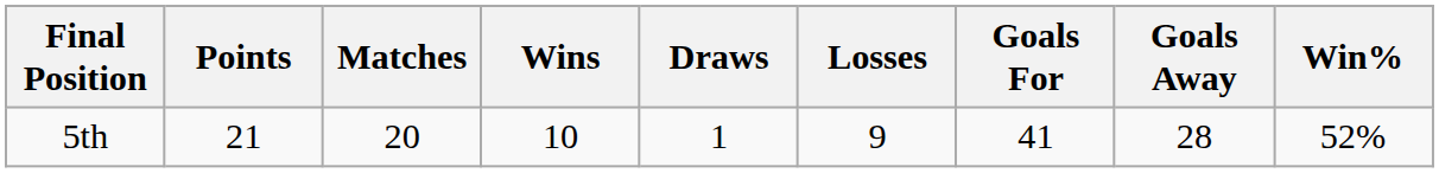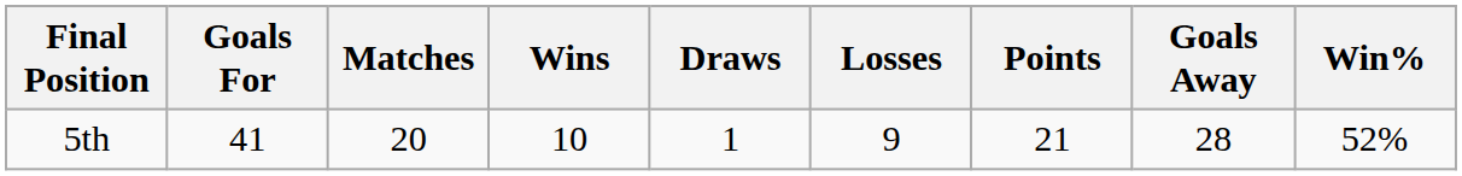 <table class="wikitable" style="font-size: 95%; text-align: center;">
 <tr>
 <th width=60>Final Position</th>
-<th width=60>Points</th>
+<th width=60>Goals For</th>
 <th width=60>Matches</th>
 <th width=60>Wins</th>
 <th width=60>Draws</th>
 <th width=60>Losses</th>
-<th width=60>Goals For</th>
+<th width=60>Points</th>
 <th width=60>Goals Away</th>
 <th width=60>Win%</th>
 </tr>
 <tr>
 <td>5th</td>
-<td>21</td>
+<td>41</td>
 <td>20</td>
 <td>10</td>
 <td>1</td>
 <td>9</td>
-<td>41</td>
+<td>21</td>
 <td>28</td>
 <td>52%</td>
 </tr>
 </table>
